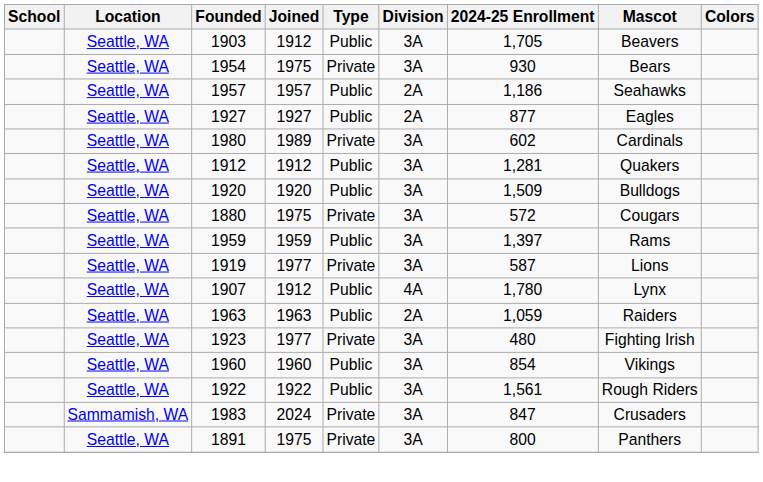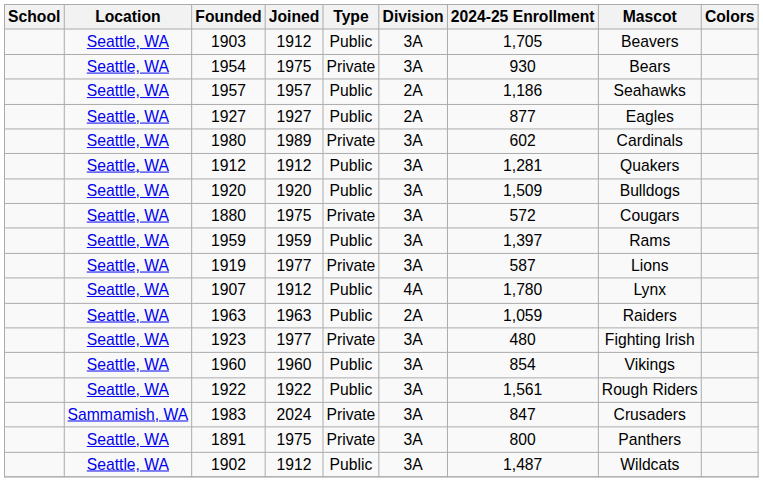 <table class="wikitable sortable" style="text-align:center">
 <tr>
 <th>School</th>
 <th>Location</th>
 <th>Founded</th>
 <th>Joined</th>
 <th>Type</th>
 <th>Division</th>
 <th>2024-25 Enrollment</th>
 <th>Mascot</th>
 <th class="unsortable">Colors</th>
 </tr>
 <tr>
 <td></td>
 <td><a href='#'>Seattle, WA</a></td>
 <td>1903</td>
 <td>1912</td>
 <td>Public</td>
 <td>3A</td>
 <td>1,705</td>
 <td>Beavers</td>
 <td> </td>
 </tr>
 <tr>
 <td></td>
 <td><a href='#'>Seattle, WA</a></td>
 <td>1954</td>
 <td>1975</td>
 <td>Private</td>
 <td>3A</td>
 <td>930</td>
 <td>Bears</td>
 <td> </td>
 </tr>
 <tr>
 <td></td>
 <td><a href='#'>Seattle, WA</a></td>
 <td>1957</td>
 <td>1957</td>
 <td>Public</td>
 <td>2A</td>
 <td>1,186</td>
 <td>Seahawks</td>
 <td>  </td>
 </tr>
 <tr>
 <td></td>
 <td><a href='#'>Seattle, WA</a></td>
 <td>1927</td>
 <td>1927</td>
 <td>Public</td>
 <td>2A</td>
 <td>877</td>
 <td>Eagles</td>
 <td> </td>
 </tr>
 <tr>
 <td></td>
 <td><a href='#'>Seattle, WA</a></td>
 <td>1980</td>
 <td>1989</td>
 <td>Private</td>
 <td>3A</td>
 <td>602</td>
 <td>Cardinals</td>
 <td> </td>
 </tr>
 <tr>
 <td></td>
 <td><a href='#'>Seattle, WA</a></td>
 <td>1912</td>
 <td>1912</td>
 <td>Public</td>
 <td>3A</td>
 <td>1,281</td>
 <td>Quakers</td>
 <td> </td>
 </tr>
 <tr>
 <td></td>
 <td><a href='#'>Seattle, WA</a></td>
 <td>1920</td>
 <td>1920</td>
 <td>Public</td>
 <td>3A</td>
 <td>1,509</td>
 <td>Bulldogs</td>
 <td> </td>
 </tr>
 <tr>
 <td></td>
 <td><a href='#'>Seattle, WA</a></td>
 <td>1880</td>
 <td>1975</td>
 <td>Private</td>
 <td>3A</td>
 <td>572</td>
 <td>Cougars</td>
 <td> </td>
 </tr>
 <tr>
 <td></td>
 <td><a href='#'>Seattle, WA</a></td>
 <td>1959</td>
 <td>1959</td>
 <td>Public</td>
 <td>3A</td>
 <td>1,397</td>
 <td>Rams</td>
 <td>  </td>
 </tr>
 <tr>
 <td></td>
 <td><a href='#'>Seattle, WA</a></td>
 <td>1919</td>
 <td>1977</td>
 <td>Private</td>
 <td>3A</td>
 <td>587</td>
 <td>Lions</td>
 <td> </td>
 </tr>
 <tr>
 <td></td>
 <td><a href='#'>Seattle, WA</a></td>
 <td>1907</td>
 <td>1912</td>
 <td>Public</td>
 <td>4A</td>
 <td>1,780</td>
 <td>Lynx</td>
 <td> </td>
 </tr>
 <tr>
 <td></td>
 <td><a href='#'>Seattle, WA</a></td>
 <td>1963</td>
 <td>1963</td>
 <td>Public</td>
 <td>2A</td>
 <td>1,059</td>
 <td>Raiders</td>
 <td>  </td>
 </tr>
 <tr>
 <td></td>
 <td><a href='#'>Seattle, WA</a></td>
 <td>1923</td>
 <td>1977</td>
 <td>Private</td>
 <td>3A</td>
 <td>480</td>
 <td>Fighting Irish</td>
 <td> </td>
 </tr>
 <tr>
 <td></td>
 <td><a href='#'>Seattle, WA</a></td>
 <td>1960</td>
 <td>1960</td>
 <td>Public</td>
 <td>3A</td>
 <td>854</td>
 <td>Vikings</td>
 <td> </td>
 </tr>
 <tr>
 <td></td>
 <td><a href='#'>Seattle, WA</a></td>
 <td>1922</td>
 <td>1922</td>
 <td>Public</td>
 <td>3A</td>
 <td>1,561</td>
 <td>Rough Riders</td>
 <td> </td>
 </tr>
 <tr>
 <td></td>
 <td><a href='#'>Sammamish, WA</a></td>
 <td>1983</td>
 <td>2024</td>
 <td>Private</td>
 <td>3A</td>
 <td>847</td>
 <td>Crusaders</td>
 <td> </td>
 </tr>
 <tr>
 <td></td>
 <td><a href='#'>Seattle, WA</a></td>
 <td>1891</td>
 <td>1975</td>
 <td>Private</td>
 <td>3A</td>
 <td>800</td>
 <td>Panthers</td>
 <td> </td>
 </tr>
 <tr>
+<td></td>
+<td><a href='#'>Seattle, WA</a></td>
+<td>1902</td>
+<td>1912</td>
+<td>Public</td>
+<td>3A</td>
+<td>1,487</td>
+<td>Wildcats</td>
+<td> </td>
+</tr>
+<tr>
 </tr>
 </table>
